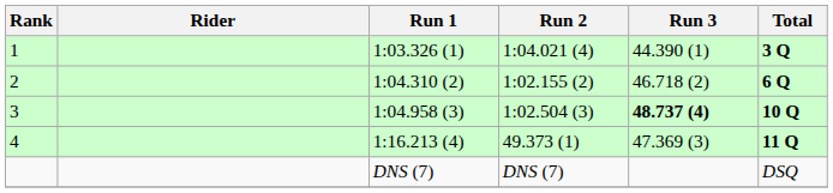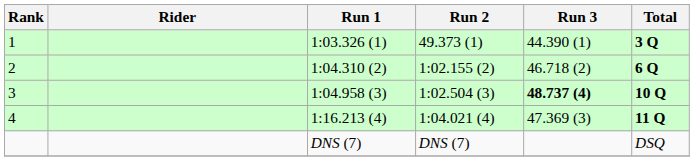 <table class="wikitable" style="font-size:95%" style="text-align:center">
 <tr>
 <th>Rank</th>
 <th width=250>Rider</th>
 <th width=100>Run 1</th>
 <th width=100>Run 2</th>
 <th width=100>Run 3</th>
 <th width=50>Total</th>
 </tr>
 <tr bgcolor=ccffcc>
 <td>1</td>
 <td align=left></td>
 <td>1:03.326 (1)</td>
-<td>1:04.021 (4)</td>
+<td>49.373 (1)</td>
 <td>44.390 (1)</td>
 <td><strong>3 Q</strong></td>
 </tr>
 <tr bgcolor=ccffcc>
 <td>2</td>
 <td align=left></td>
 <td>1:04.310 (2)</td>
 <td>1:02.155 (2)</td>
 <td>46.718 (2)</td>
 <td><strong>6 Q</strong></td>
 </tr>
 <tr bgcolor=ccffcc>
 <td>3</td>
 <td align=left></td>
 <td>1:04.958 (3)</td>
 <td>1:02.504 (3)</td>
 <td><strong>48.737 (4)</strong></td>
 <td><strong>10 Q</strong></td>
 </tr>
 <tr bgcolor=ccffcc>
 <td>4</td>
 <td align=left></td>
 <td>1:16.213 (4)</td>
-<td>49.373 (1)</td>
+<td>1:04.021 (4)</td>
 <td>47.369 (3)</td>
 <td><strong>11 Q</strong></td>
 </tr>
 <tr>
 <td></td>
 <td align=left></td>
 <td><em>DNS</em> (7)</td>
 <td><em>DNS</em> (7)</td>
 <td></td>
 <td><em>DSQ</em></td>
 </tr>
 <tr>
 </tr>
 </table>
